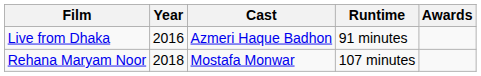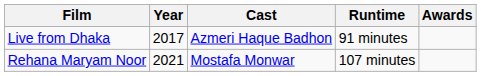 <table class="wikitable">
 <tr>
 <th>Film</th>
 <th>Year</th>
 <th>Cast</th>
 <th>Runtime</th>
 <th>Awards</th>
 </tr>
 <tr>
 <td><a href='#'>Live from Dhaka</a></td>
-<td>2016</td>
+<td>2017</td>
 <td><a href='#'>Azmeri Haque Badhon</a></td>
 <td>91 minutes</td>
 <td></td>
 </tr>
 <tr>
 <td><a href='#'>Rehana Maryam Noor</a></td>
-<td>2018</td>
+<td>2021</td>
 <td><a href='#'>Mostafa Monwar</a></td>
 <td>107 minutes</td>
 <td></td>
 </tr>
 </table>
